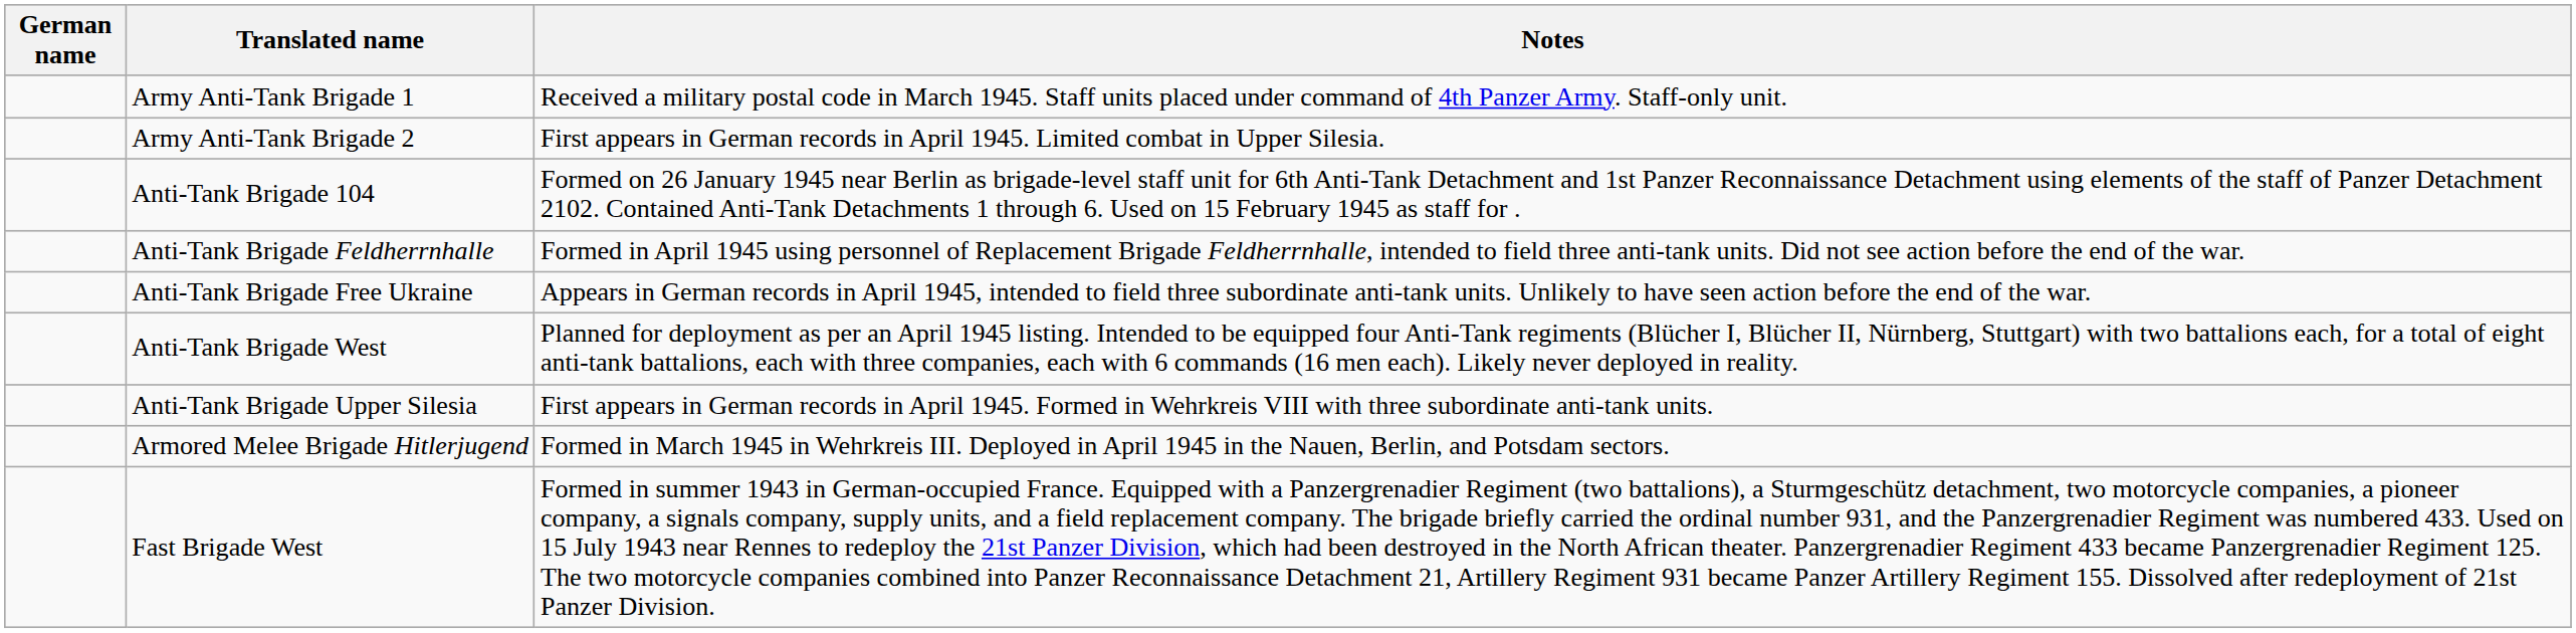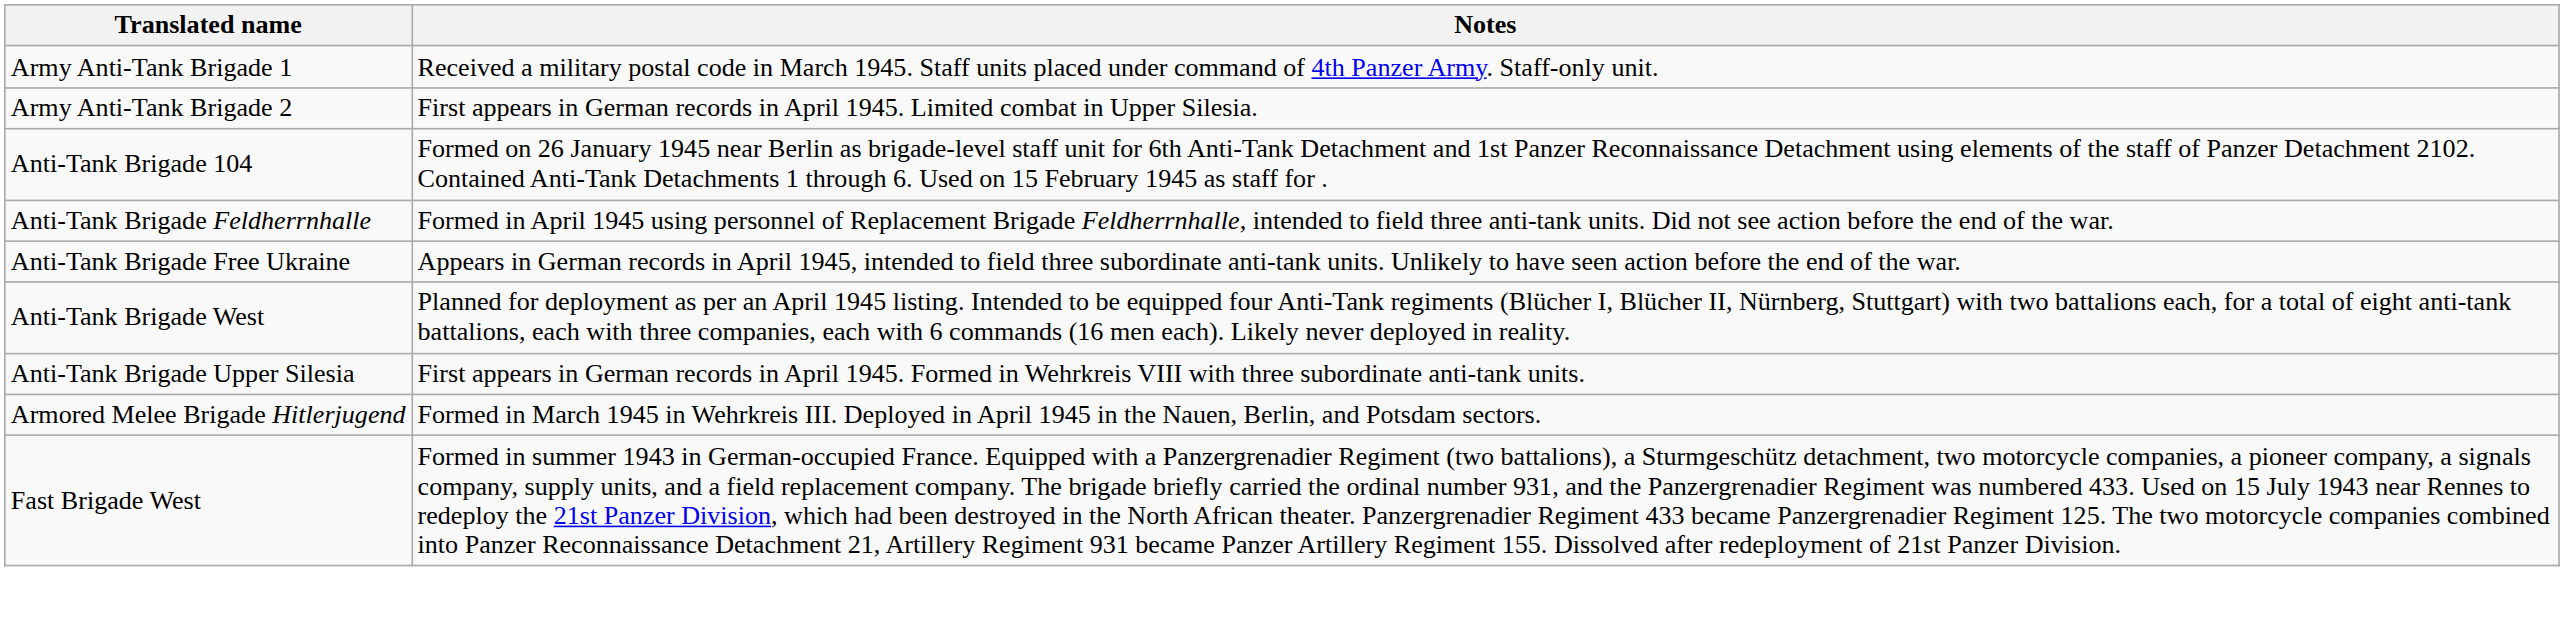 <table class="wikitable">
 <tr>
-<th>German name</th>
 <th>Translated name</th>
 <th>Notes</th>
 </tr>
 <tr>
-<td></td>
 <td>Army Anti-Tank Brigade 1</td>
 <td>Received a military postal code in March 1945. Staff units placed under command of <a href='#'>4th Panzer Army</a>. Staff-only unit.</td>
 </tr>
 <tr>
-<td></td>
 <td>Army Anti-Tank Brigade 2</td>
 <td>First appears in German records in April 1945. Limited combat in Upper Silesia.</td>
 </tr>
 <tr>
-<td></td>
 <td>Anti-Tank Brigade 104</td>
 <td>Formed on 26 January 1945 near Berlin as brigade-level staff unit for 6th Anti-Tank Detachment and 1st Panzer Reconnaissance Detachment using elements of the staff of Panzer Detachment 2102. Contained Anti-Tank Detachments 1 through 6. Used on 15 February 1945 as staff for .</td>
 </tr>
 <tr>
-<td></td>
 <td>Anti-Tank Brigade <em>Feldherrnhalle</em></td>
 <td>Formed in April 1945 using personnel of Replacement Brigade <em>Feldherrnhalle</em>, intended to field three anti-tank units. Did not see action before the end of the war.</td>
 </tr>
 <tr>
-<td></td>
 <td>Anti-Tank Brigade Free Ukraine</td>
 <td>Appears in German records in April 1945, intended to field three subordinate anti-tank units. Unlikely to have seen action before the end of the war.</td>
 </tr>
 <tr>
-<td></td>
 <td>Anti-Tank Brigade West</td>
 <td>Planned for deployment as per an April 1945 listing. Intended to be equipped four Anti-Tank regiments (Blücher I, Blücher II, Nürnberg, Stuttgart) with two battalions each, for a total of eight anti-tank battalions, each with three companies, each with 6 commands (16 men each). Likely never deployed in reality.</td>
 </tr>
 <tr>
-<td></td>
 <td>Anti-Tank Brigade Upper Silesia</td>
 <td>First appears in German records in April 1945. Formed in Wehrkreis VIII with three subordinate anti-tank units.</td>
 </tr>
 <tr>
-<td style="white-space: nowrap;"></td>
 <td style="white-space: nowrap;">Armored Melee Brigade <em>Hitlerjugend</em></td>
 <td>Formed in March 1945 in Wehrkreis III. Deployed in April 1945 in the Nauen, Berlin, and Potsdam sectors.</td>
 </tr>
 <tr>
-<td></td>
 <td>Fast Brigade West</td>
 <td>Formed in summer 1943 in German-occupied France. Equipped with a Panzergrenadier Regiment (two battalions), a Sturmgeschütz detachment, two motorcycle companies, a pioneer company, a signals company, supply units, and a field replacement company. The brigade briefly carried the ordinal number 931, and the Panzergrenadier Regiment was numbered 433. Used on 15 July 1943 near Rennes to redeploy the <a href='#'>21st Panzer Division</a>, which had been destroyed in the North African theater. Panzergrenadier Regiment 433 became Panzergrenadier Regiment 125. The two motorcycle companies combined into Panzer Reconnaissance Detachment 21, Artillery Regiment 931 became Panzer Artillery Regiment 155. Dissolved after redeployment of 21st Panzer Division.</td>
 </tr>
 </table>
